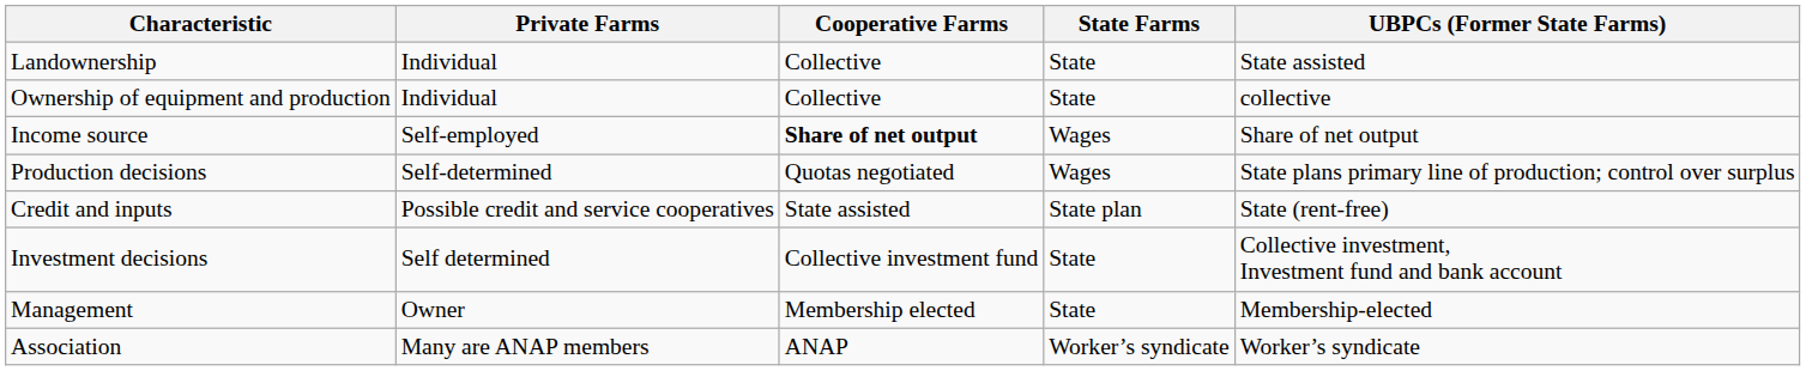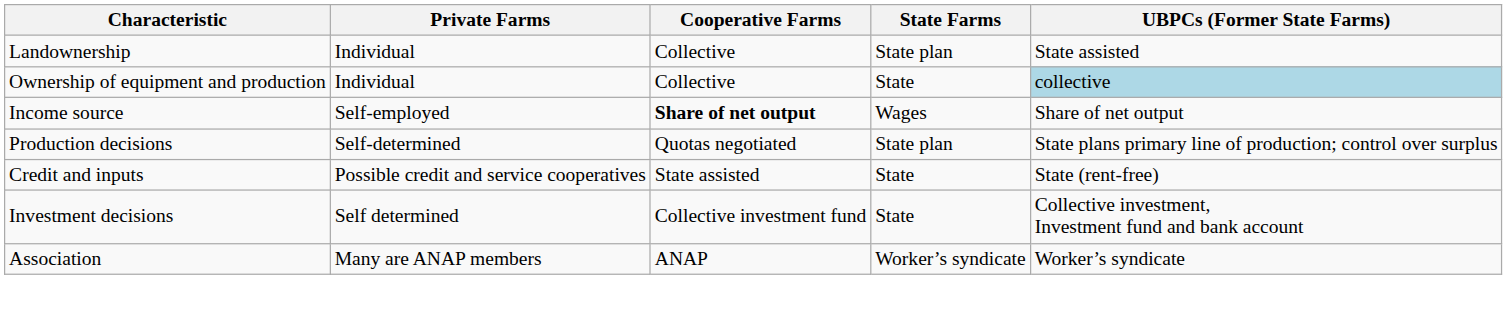 <table class="wikitable">
 <tr>
 <th>Characteristic</th>
 <th>Private Farms</th>
 <th>Cooperative Farms</th>
 <th>State Farms</th>
 <th>UBPCs (Former State  Farms)</th>
 </tr>
 <tr>
 <td>Landownership</td>
 <td>Individual</td>
 <td>Collective</td>
-<td>State</td>
+<td>State plan</td>
 <td>State assisted</td>
 </tr>
 <tr>
 <td>Ownership of equipment and production</td>
 <td>Individual</td>
 <td>Collective</td>
 <td>State</td>
-<td>collective</td>
+<td style="background: lightblue;">collective</td>
 </tr>
 <tr>
 <td>Income source</td>
 <td>Self-employed</td>
 <td><strong>Share of net output</strong></td>
 <td>Wages</td>
 <td>Share of net output</td>
 </tr>
 <tr>
 <td>Production decisions</td>
 <td>Self-determined</td>
 <td>Quotas negotiated</td>
-<td>Wages</td>
+<td>State plan</td>
 <td>State plans primary line of production; control over  surplus</td>
 </tr>
 <tr>
 <td>Credit and inputs</td>
 <td>Possible credit and service cooperatives</td>
 <td>State assisted</td>
-<td>State plan</td>
+<td>State</td>
 <td>State (rent-free)</td>
 </tr>
 <tr>
 <td>Investment decisions</td>
 <td>Self determined</td>
 <td>Collective investment fund</td>
 <td>State</td>
 <td>Collective investment,<br>Investment fund and bank account</td>
 </tr>
 <tr>
-<td>Management</td>
-<td>Owner</td>
-<td>Membership elected</td>
-<td>State</td>
-<td>Membership-elected</td>
-</tr>
-<tr>
 <td>Association</td>
 <td>Many are ANAP members</td>
 <td>ANAP</td>
 <td>Worker’s syndicate</td>
 <td>Worker’s syndicate</td>
 </tr>
 </table>
